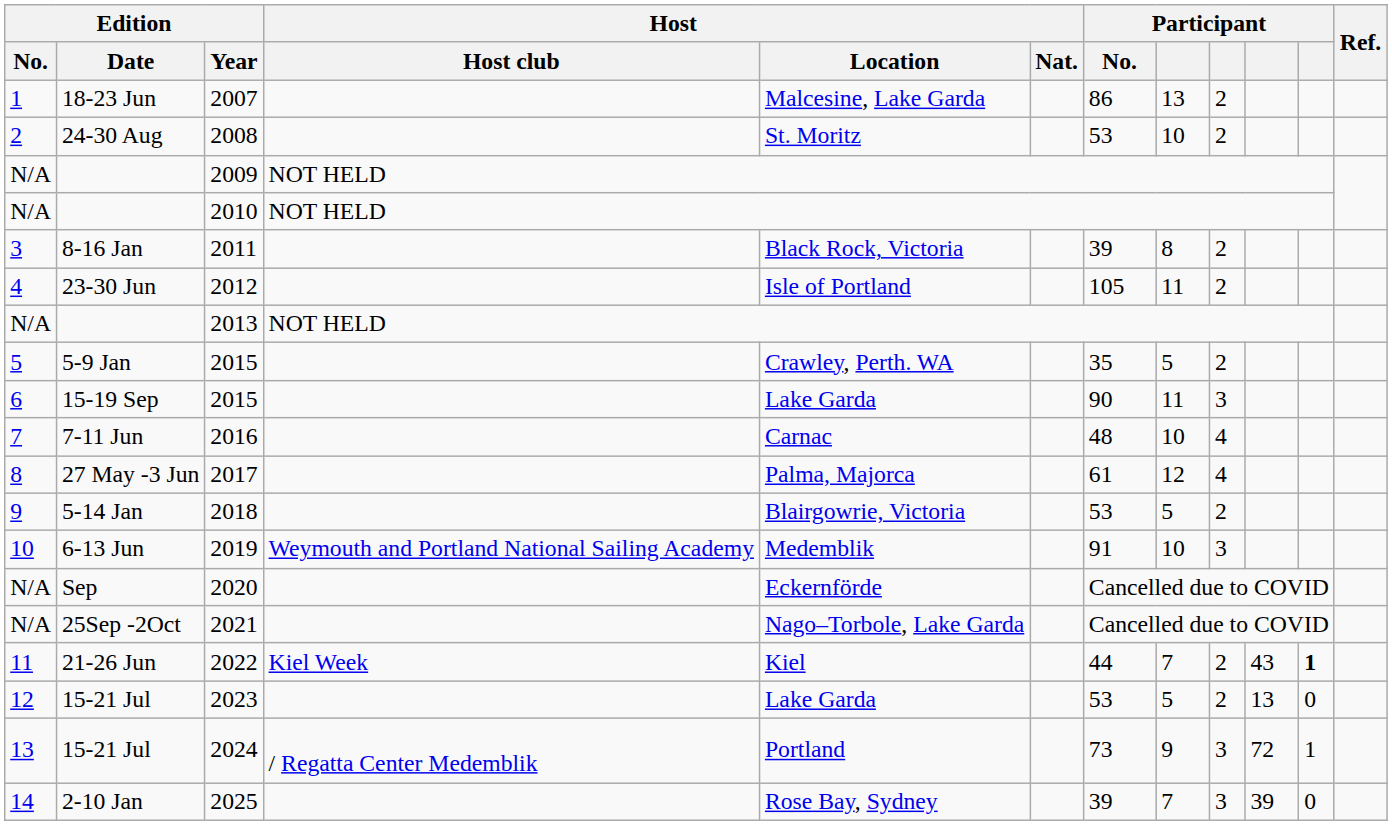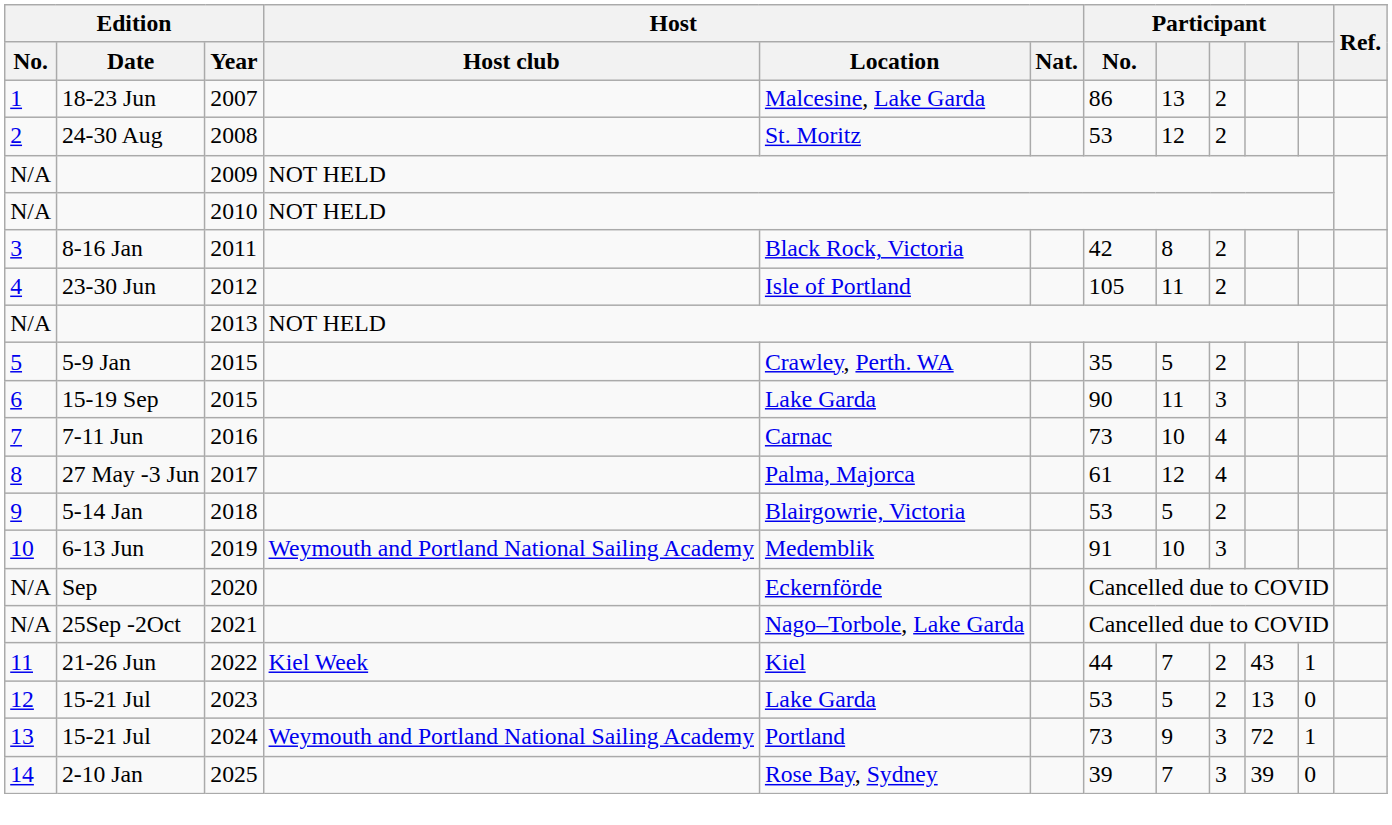 <table class="wikitable sortable">
 <tr>
 <th colspan=3>Edition</th>
 <th colspan=3>Host</th>
 <th colspan=5>Participant</th>
 <th rowspan=2>Ref.</th>
 </tr>
 <tr>
 <th>No.</th>
 <th>Date</th>
 <th>Year</th>
 <th>Host club</th>
 <th>Location</th>
 <th>Nat.</th>
 <th>No.</th>
 <th></th>
 <th></th>
 <th></th>
 <th></th>
 </tr>
 <tr>
 <td><a href='#'>1</a></td>
 <td>18-23 Jun</td>
 <td>2007</td>
 <td></td>
 <td><a href='#'>Malcesine</a>, <a href='#'>Lake Garda</a></td>
 <td></td>
 <td>86</td>
 <td>13</td>
 <td>2</td>
 <td></td>
 <td></td>
 <td></td>
 </tr>
 <tr>
 <td><a href='#'>2</a></td>
 <td>24-30 Aug</td>
 <td>2008</td>
 <td></td>
 <td><a href='#'>St. Moritz</a></td>
 <td></td>
 <td>53</td>
-<td>10</td>
+<td>12</td>
 <td>2</td>
 <td></td>
 <td></td>
 <td></td>
 </tr>
 <tr>
 <td>N/A</td>
 <td></td>
 <td>2009</td>
 <td COLSPAN=8>NOT HELD</td>
 </tr>
 <tr>
 <td>N/A</td>
 <td></td>
 <td>2010</td>
 <td COLSPAN=8>NOT HELD</td>
 </tr>
 <tr>
 <td><a href='#'>3</a></td>
 <td>8-16 Jan</td>
 <td>2011</td>
 <td></td>
 <td><a href='#'>Black Rock, Victoria</a></td>
 <td></td>
-<td>39</td>
+<td>42</td>
 <td>8</td>
 <td>2</td>
 <td></td>
 <td></td>
 <td></td>
 </tr>
 <tr>
 <td><a href='#'>4</a></td>
 <td>23-30 Jun</td>
 <td>2012</td>
 <td></td>
 <td><a href='#'>Isle of Portland</a></td>
 <td></td>
 <td>105</td>
 <td>11</td>
 <td>2</td>
 <td></td>
 <td></td>
 <td></td>
 </tr>
 <tr>
 <td>N/A</td>
 <td></td>
 <td>2013</td>
 <td COLSPAN=8>NOT HELD</td>
 </tr>
 <tr>
 <td><a href='#'>5</a></td>
 <td>5-9 Jan</td>
 <td>2015</td>
 <td></td>
 <td><a href='#'>Crawley</a>, <a href='#'>Perth. WA</a></td>
 <td></td>
 <td>35</td>
 <td>5</td>
 <td>2</td>
 <td></td>
 <td></td>
 <td></td>
 </tr>
 <tr>
 <td><a href='#'>6</a></td>
 <td>15-19 Sep</td>
 <td>2015</td>
 <td></td>
 <td><a href='#'>Lake Garda</a></td>
 <td></td>
 <td>90</td>
 <td>11</td>
 <td>3</td>
 <td></td>
 <td></td>
 <td></td>
 </tr>
 <tr>
 <td><a href='#'>7</a></td>
 <td>7-11 Jun</td>
 <td>2016</td>
 <td></td>
 <td><a href='#'>Carnac</a></td>
 <td></td>
-<td>48</td>
+<td>73</td>
 <td>10</td>
 <td>4</td>
 <td></td>
 <td></td>
 <td></td>
 </tr>
 <tr>
 <td><a href='#'>8</a></td>
 <td>27 May -3 Jun</td>
 <td>2017</td>
 <td></td>
 <td><a href='#'>Palma, Majorca</a></td>
 <td></td>
 <td>61</td>
 <td>12</td>
 <td>4</td>
 <td></td>
 <td></td>
 <td></td>
 </tr>
 <tr>
 <td><a href='#'>9</a></td>
 <td>5-14 Jan</td>
 <td>2018</td>
 <td></td>
 <td><a href='#'>Blairgowrie, Victoria</a></td>
 <td></td>
 <td>53</td>
 <td>5</td>
 <td>2</td>
 <td></td>
 <td></td>
 <td></td>
 </tr>
 <tr>
 <td><a href='#'>10</a></td>
 <td>6-13 Jun</td>
 <td>2019</td>
 <td><a href='#'>Weymouth and Portland National Sailing Academy </a></td>
 <td><a href='#'>Medemblik</a></td>
 <td></td>
 <td>91</td>
 <td>10</td>
 <td>3</td>
 <td></td>
 <td></td>
 <td></td>
 </tr>
 <tr>
 <td>N/A</td>
 <td>Sep</td>
 <td>2020</td>
 <td></td>
 <td><a href='#'>Eckernförde</a></td>
 <td></td>
 <td colspan=5>Cancelled due to COVID</td>
 <td></td>
 </tr>
 <tr>
 <td>N/A</td>
 <td>25Sep -2Oct</td>
 <td>2021</td>
 <td></td>
 <td><a href='#'>Nago–Torbole</a>, <a href='#'>Lake Garda</a></td>
 <td></td>
 <td colspan=5>Cancelled due to COVID</td>
 <td></td>
 </tr>
 <tr>
 <td><a href='#'>11</a></td>
 <td>21-26 Jun</td>
 <td>2022</td>
 <td><a href='#'>Kiel Week</a></td>
 <td><a href='#'>Kiel</a></td>
 <td></td>
 <td>44</td>
 <td>7</td>
 <td>2</td>
 <td>43</td>
-<td><strong>1</strong></td>
+<td>1</td>
 <td></td>
 </tr>
 <tr>
 <td><a href='#'>12</a></td>
 <td>15-21 Jul</td>
 <td>2023</td>
 <td></td>
 <td><a href='#'>Lake Garda</a></td>
 <td></td>
 <td>53</td>
 <td>5</td>
 <td>2</td>
 <td>13</td>
 <td>0</td>
 <td></td>
 </tr>
 <tr>
 <td><a href='#'>13</a></td>
 <td>15-21 Jul</td>
 <td>2024</td>
-<td><br>/ <a href='#'>Regatta Center Medemblik</a></td>
+<td><a href='#'>Weymouth and Portland National Sailing Academy </a></td>
 <td><a href='#'>Portland</a></td>
 <td></td>
 <td>73</td>
 <td>9</td>
 <td>3</td>
 <td>72</td>
 <td>1</td>
 <td></td>
 </tr>
 <tr>
 <td><a href='#'>14</a></td>
 <td>2-10 Jan</td>
 <td>2025</td>
 <td></td>
 <td><a href='#'>Rose Bay</a>, <a href='#'>Sydney</a></td>
 <td></td>
 <td>39</td>
 <td>7</td>
 <td>3</td>
 <td>39</td>
 <td>0</td>
 <td></td>
 </tr>
 </table>
